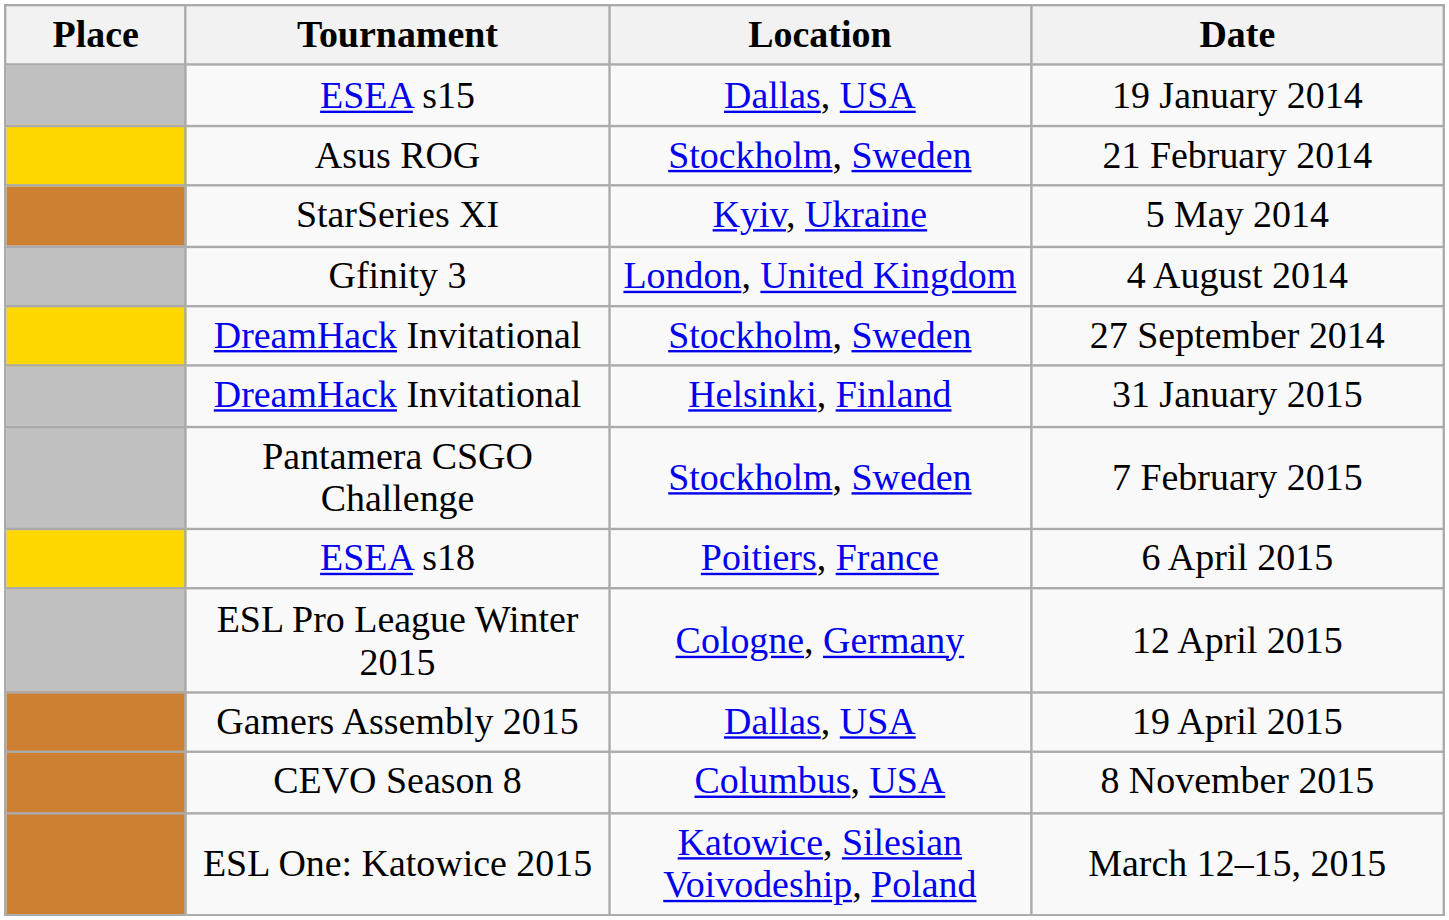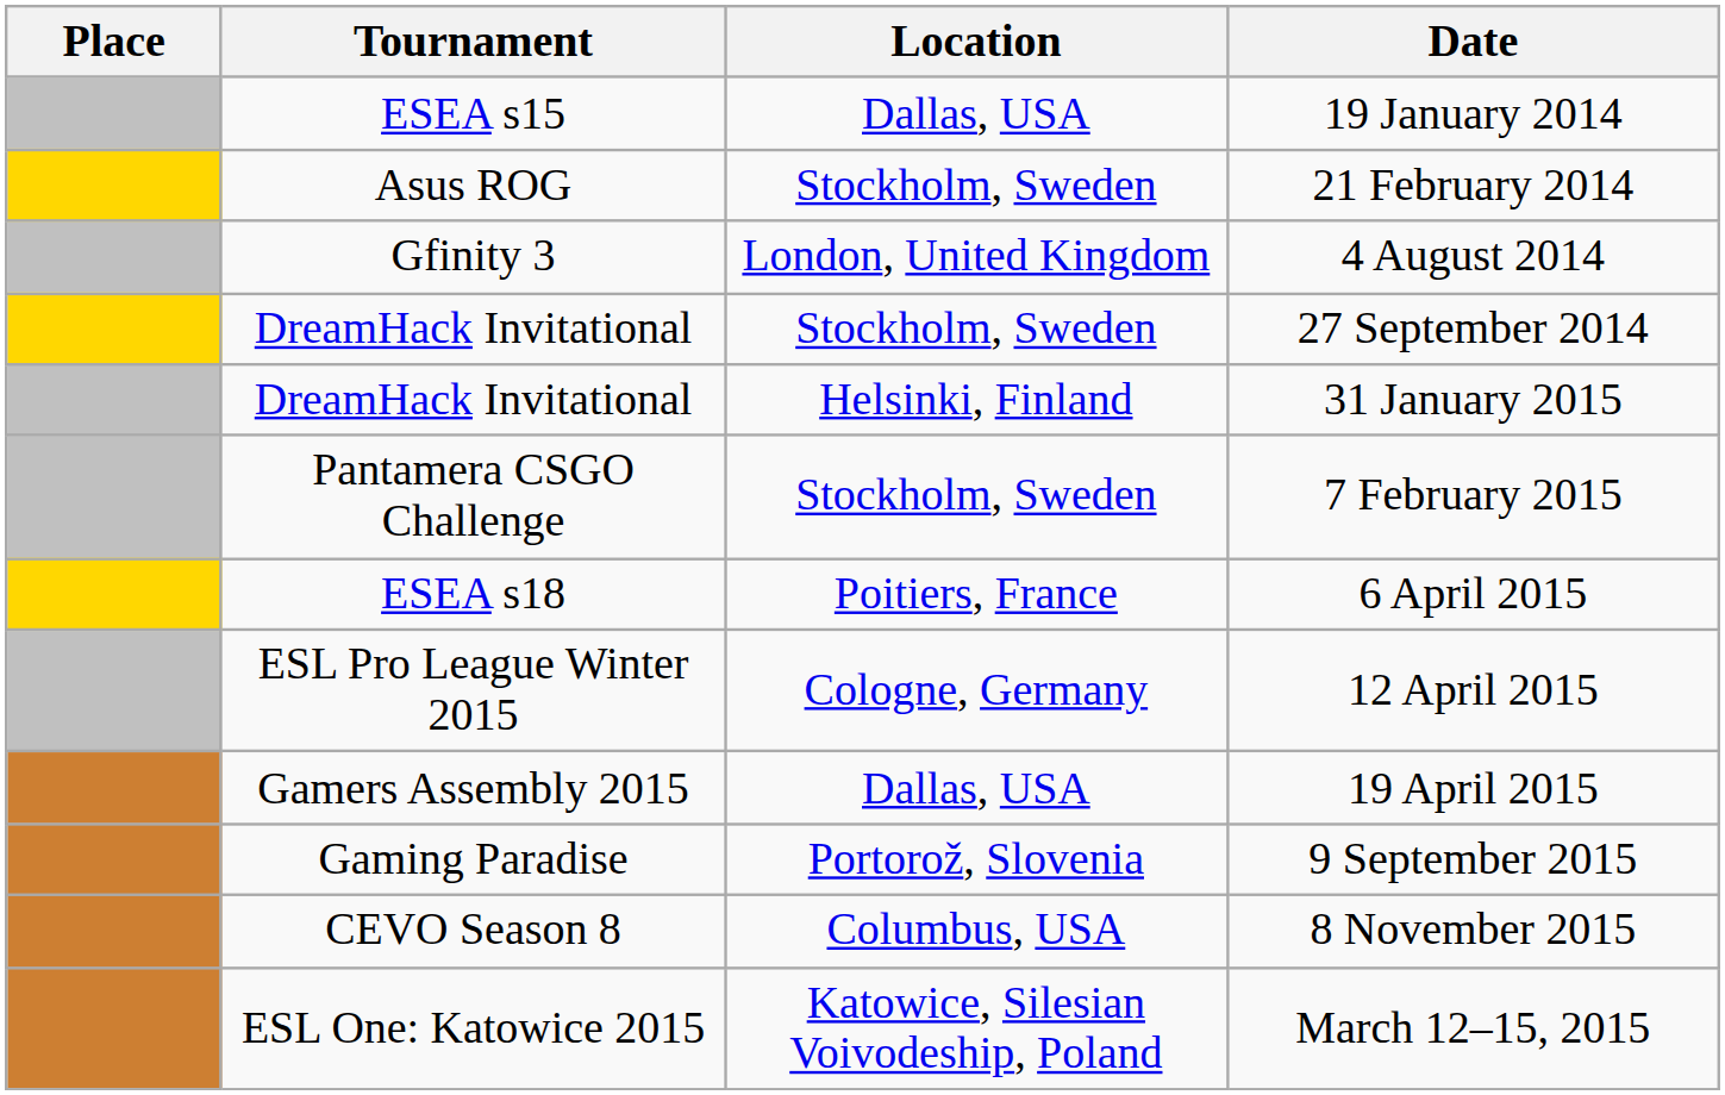 <table class="wikitable" style="text-align: center;">
 <tr>
 <th width=80>Place</th>
 <th width=200>Tournament</th>
 <th width=200>Location</th>
 <th width=200>Date</th>
 </tr>
 <tr>
 <td style="text-align:center" bgcolor="silver"></td>
 <td><a href='#'>ESEA</a> s15</td>
 <td><a href='#'>Dallas</a>, <a href='#'>USA</a></td>
 <td>19 January 2014</td>
 </tr>
 <tr>
 <td style="text-align:center" bgcolor="gold"></td>
 <td>Asus ROG</td>
 <td><a href='#'>Stockholm</a>, <a href='#'>Sweden</a></td>
 <td>21 February 2014</td>
-</tr>
-<tr>
-<td style="text-align:center" bgcolor=#CD7F32></td>
-<td>StarSeries XI</td>
-<td><a href='#'>Kyiv</a>, <a href='#'>Ukraine</a></td>
-<td>5 May 2014</td>
 </tr>
 <tr>
 <td style="text-align:center" bgcolor="silver"></td>
 <td>Gfinity 3</td>
 <td><a href='#'>London</a>, <a href='#'>United Kingdom</a></td>
 <td>4 August 2014</td>
 </tr>
 <tr>
 <td style="text-align:center" bgcolor="gold"></td>
 <td><a href='#'>DreamHack</a> Invitational</td>
 <td><a href='#'>Stockholm</a>, <a href='#'>Sweden</a></td>
 <td>27 September 2014</td>
 </tr>
 <tr>
 <td style="text-align:center" bgcolor="silver"></td>
 <td><a href='#'>DreamHack</a> Invitational</td>
 <td><a href='#'>Helsinki</a>, <a href='#'>Finland</a></td>
 <td>31 January 2015</td>
 </tr>
 <tr>
 <td style="text-align:center" bgcolor="silver"></td>
 <td>Pantamera CSGO Challenge</td>
 <td><a href='#'>Stockholm</a>, <a href='#'>Sweden</a></td>
 <td>7 February 2015</td>
 </tr>
 <tr>
 <td style="text-align:center" bgcolor="gold"></td>
 <td><a href='#'>ESEA</a> s18</td>
 <td><a href='#'>Poitiers</a>, <a href='#'>France</a></td>
 <td>6 April 2015</td>
 </tr>
 <tr>
 <td style="text-align:center" bgcolor="silver"></td>
 <td>ESL Pro League Winter 2015</td>
 <td><a href='#'>Cologne</a>, <a href='#'>Germany</a></td>
 <td>12 April 2015</td>
 </tr>
 <tr>
 <td style="text-align:center" bgcolor=#CD7F32></td>
 <td>Gamers Assembly 2015</td>
 <td><a href='#'>Dallas</a>, <a href='#'>USA</a></td>
 <td>19 April 2015</td>
 </tr>
 <tr>
 <td style="text-align:center" bgcolor=#CD7F32></td>
+<td>Gaming Paradise</td>
+<td><a href='#'>Portorož</a>, <a href='#'>Slovenia</a></td>
+<td>9 September 2015</td>
+</tr>
+<tr>
+<td style="text-align:center" bgcolor=#CD7F32></td>
 <td>CEVO Season 8</td>
 <td><a href='#'>Columbus</a>, <a href='#'>USA</a></td>
 <td>8 November 2015</td>
 </tr>
 <tr>
 <td style="text-align:center" bgcolor=#CD7F32></td>
 <td>ESL One: Katowice 2015</td>
 <td><a href='#'>Katowice</a>, <a href='#'>Silesian Voivodeship</a>, <a href='#'>Poland</a></td>
 <td>March 12–15, 2015</td>
 </tr>
 </table>
